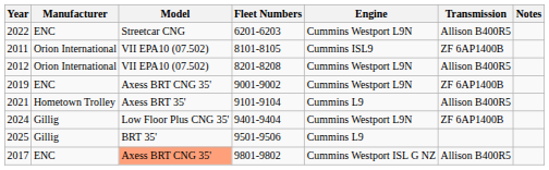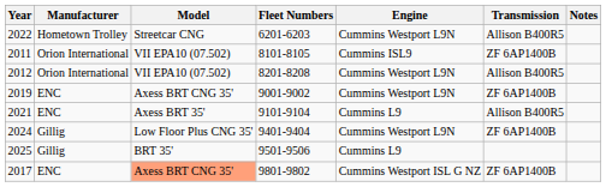 <table class="wikitable sortable"  style="font-size: 95%;">
 <tr>
 <th>Year</th>
 <th>Manufacturer</th>
 <th>Model</th>
 <th>Fleet Numbers</th>
 <th>Engine</th>
 <th>Transmission</th>
 <th>Notes</th>
 </tr>
 <tr>
 <td>2022</td>
-<td>ENC</td>
+<td>Hometown Trolley</td>
 <td>Streetcar CNG</td>
 <td>6201-6203</td>
 <td>Cummins Westport L9N</td>
 <td>Allison B400R5</td>
 <td></td>
 </tr>
 <tr>
 <td>2011</td>
 <td>Orion International</td>
 <td>VII EPA10 (07.502)</td>
 <td>8101-8105</td>
 <td>Cummins ISL9</td>
 <td>ZF 6AP1400B</td>
 <td></td>
 </tr>
 <tr>
 <td>2012</td>
 <td>Orion International</td>
 <td>VII EPA10 (07.502)</td>
 <td>8201-8208</td>
 <td>Cummins Westport L9N</td>
 <td>Allison B400R5</td>
 <td></td>
 </tr>
 <tr>
 <td>2019</td>
 <td>ENC</td>
 <td>Axess BRT CNG 35'</td>
 <td>9001-9002</td>
 <td>Cummins Westport L9N</td>
 <td>ZF 6AP1400B</td>
 <td></td>
 </tr>
 <tr>
 <td>2021</td>
-<td>Hometown Trolley</td>
+<td>ENC</td>
 <td>Axess BRT 35'</td>
 <td>9101-9104</td>
 <td>Cummins L9</td>
 <td>Allison B400R5</td>
 <td></td>
 </tr>
 <tr>
 <td>2024</td>
 <td>Gillig</td>
 <td>Low Floor Plus CNG 35'</td>
 <td>9401-9404</td>
 <td>Cummins Westport L9N</td>
 <td>ZF 6AP1400B</td>
 <td></td>
 </tr>
 <tr>
 <td>2025</td>
 <td>Gillig</td>
 <td>BRT 35'</td>
 <td>9501-9506</td>
 <td>Cummins L9</td>
 <td></td>
 <td></td>
 </tr>
 <tr>
 <td>2017</td>
 <td>ENC</td>
 <td style="background: lightsalmon;">Axess BRT CNG 35'</td>
 <td>9801-9802</td>
 <td>Cummins Westport ISL G NZ</td>
-<td>Allison B400R5</td>
+<td>ZF 6AP1400B</td>
 <td></td>
 </tr>
 </table>
